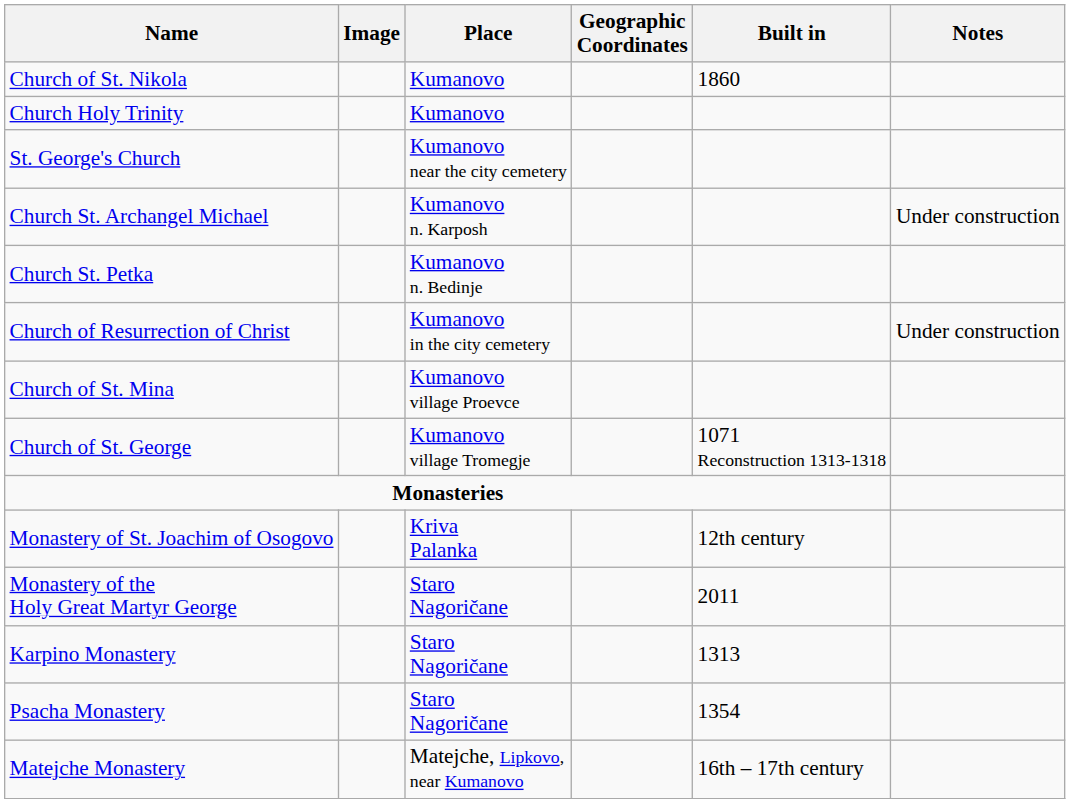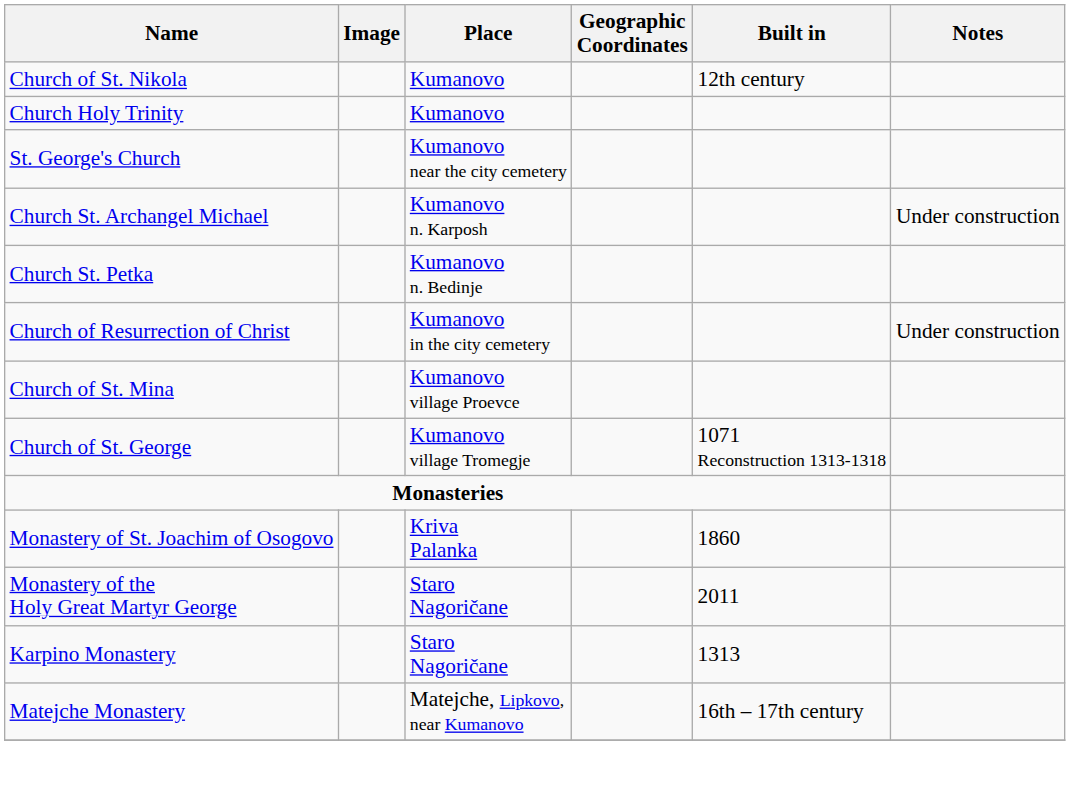 <table class="wikitable">
 <tr>
 <th><strong> Name</strong></th>
 <th><strong> Image</strong></th>
 <th><strong> Place</strong></th>
 <th><strong> Geographic</strong><br><strong>Coordinates</strong></th>
 <th><strong> Built in</strong></th>
 <th><strong> Notes</strong></th>
 </tr>
 <tr>
 <td><a href='#'>Church of St. Nikola</a></td>
 <td></td>
 <td><a href='#'>Kumanovo</a></td>
 <td></td>
-<td>1860</td>
+<td>12th century</td>
 <td></td>
 </tr>
 <tr>
 <td><a href='#'>Church Holy Trinity</a></td>
 <td></td>
 <td><a href='#'>Kumanovo</a></td>
 <td></td>
 <td></td>
 <td></td>
 </tr>
 <tr>
 <td><a href='#'>St. George's Church</a></td>
 <td></td>
 <td><a href='#'>Kumanovo</a> <br> <small>near the city cemetery</small></td>
 <td></td>
 <td></td>
 <td></td>
 </tr>
 <tr>
 <td><a href='#'>Church St. Archangel Michael</a></td>
 <td></td>
 <td><a href='#'>Kumanovo</a> <br> <small>n. Karposh</small></td>
 <td></td>
 <td></td>
 <td>Under construction</td>
 </tr>
 <tr>
 <td><a href='#'>Church St. Petka</a></td>
 <td></td>
 <td><a href='#'>Kumanovo</a> <br> <small>n. Bedinje</small></td>
 <td></td>
 <td></td>
 <td></td>
 </tr>
 <tr>
 <td><a href='#'>Church of Resurrection of Christ</a></td>
 <td></td>
 <td><a href='#'>Kumanovo</a> <br> <small>in the city cemetery</small></td>
 <td></td>
 <td></td>
 <td>Under construction</td>
 </tr>
 <tr>
 <td><a href='#'>Church of St. Mina</a></td>
 <td></td>
 <td><a href='#'>Kumanovo</a> <br> <small>village Proevce</small></td>
 <td></td>
 <td></td>
 <td></td>
 </tr>
 <tr>
 <td><a href='#'>Church of St. George</a></td>
 <td></td>
 <td><a href='#'>Kumanovo</a> <br> <small>village Tromegje</small></td>
 <td></td>
 <td>1071 <br> <small>Reconstruction 1313-1318</small></td>
 <td></td>
 </tr>
 <tr>
 <td colspan="5" align="center"><strong>Monasteries</strong></td>
 </tr>
 <tr>
 <td><a href='#'>Monastery of St. Joachim of Osogovo</a></td>
 <td></td>
 <td><a href='#'>Kriva <br> Palanka</a></td>
 <td></td>
-<td>12th century</td>
+<td>1860</td>
 <td></td>
 </tr>
 <tr>
 <td><a href='#'>Monastery of the <br> Holy Great Martyr George</a></td>
 <td></td>
 <td><a href='#'>Staro <br> Nagoričane</a></td>
 <td></td>
 <td>2011</td>
 <td></td>
 </tr>
 <tr>
 <td><a href='#'>Karpino Monastery</a></td>
 <td></td>
 <td><a href='#'>Staro <br> Nagoričane</a></td>
 <td></td>
 <td>1313</td>
 <td></td>
 </tr>
 <tr>
-<td><a href='#'>Psacha Monastery</a></td>
-<td></td>
-<td><a href='#'>Staro <br> Nagoričane</a></td>
-<td></td>
-<td>1354</td>
-<td></td>
-</tr>
-<tr>
 <td><a href='#'>Matejche Monastery</a></td>
 <td></td>
 <td>Matejche, <small><a href='#'>Lipkovo</a>, <br> near <a href='#'>Kumanovo</a></small></td>
 <td></td>
 <td>16th – 17th century</td>
 <td></td>
 </tr>
 <tr>
 </tr>
 </table>
